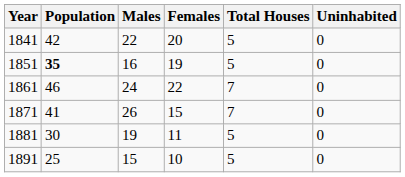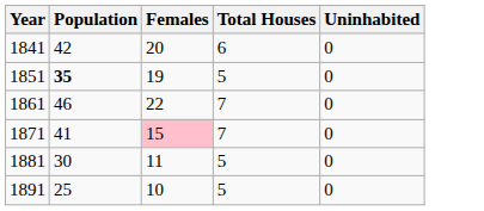 <table class="wikitable">
 <tr>
 <th>Year</th>
 <th>Population</th>
-<th>Males</th>
 <th>Females</th>
 <th>Total Houses</th>
 <th>Uninhabited</th>
 </tr>
 <tr>
 <td>1841</td>
 <td>42</td>
-<td>22</td>
 <td>20</td>
-<td>5</td>
+<td>6</td>
 <td>0</td>
 </tr>
 <tr>
 <td>1851</td>
 <td><strong>35</strong></td>
-<td>16</td>
 <td>19</td>
 <td>5</td>
 <td>0</td>
 </tr>
 <tr>
 <td>1861</td>
 <td>46</td>
-<td>24</td>
 <td>22</td>
 <td>7</td>
 <td>0</td>
 </tr>
 <tr>
 <td>1871</td>
 <td>41</td>
-<td>26</td>
-<td>15</td>
+<td style="background: pink;">15</td>
 <td>7</td>
 <td>0</td>
 </tr>
 <tr>
 <td>1881</td>
 <td>30</td>
-<td>19</td>
 <td>11</td>
 <td>5</td>
 <td>0</td>
 </tr>
 <tr>
 <td>1891</td>
 <td>25</td>
-<td>15</td>
 <td>10</td>
 <td>5</td>
 <td>0</td>
 </tr>
 </table>
